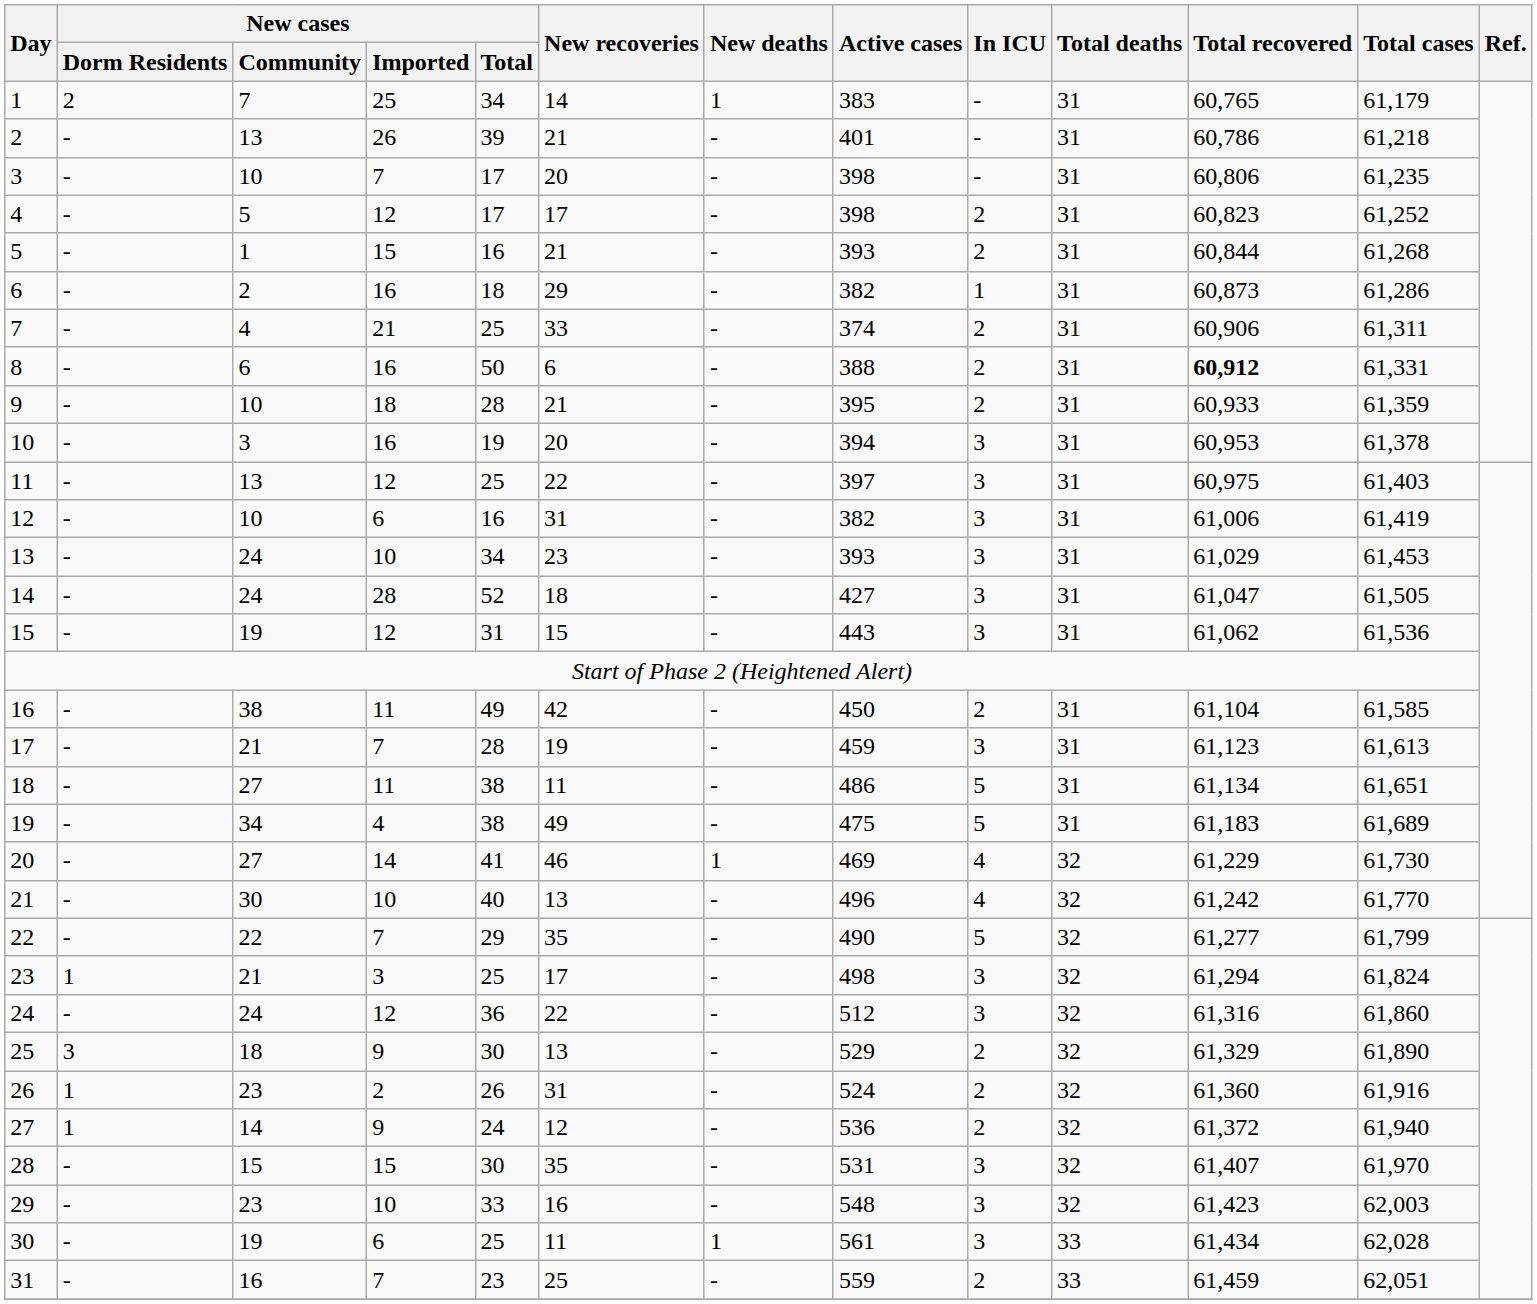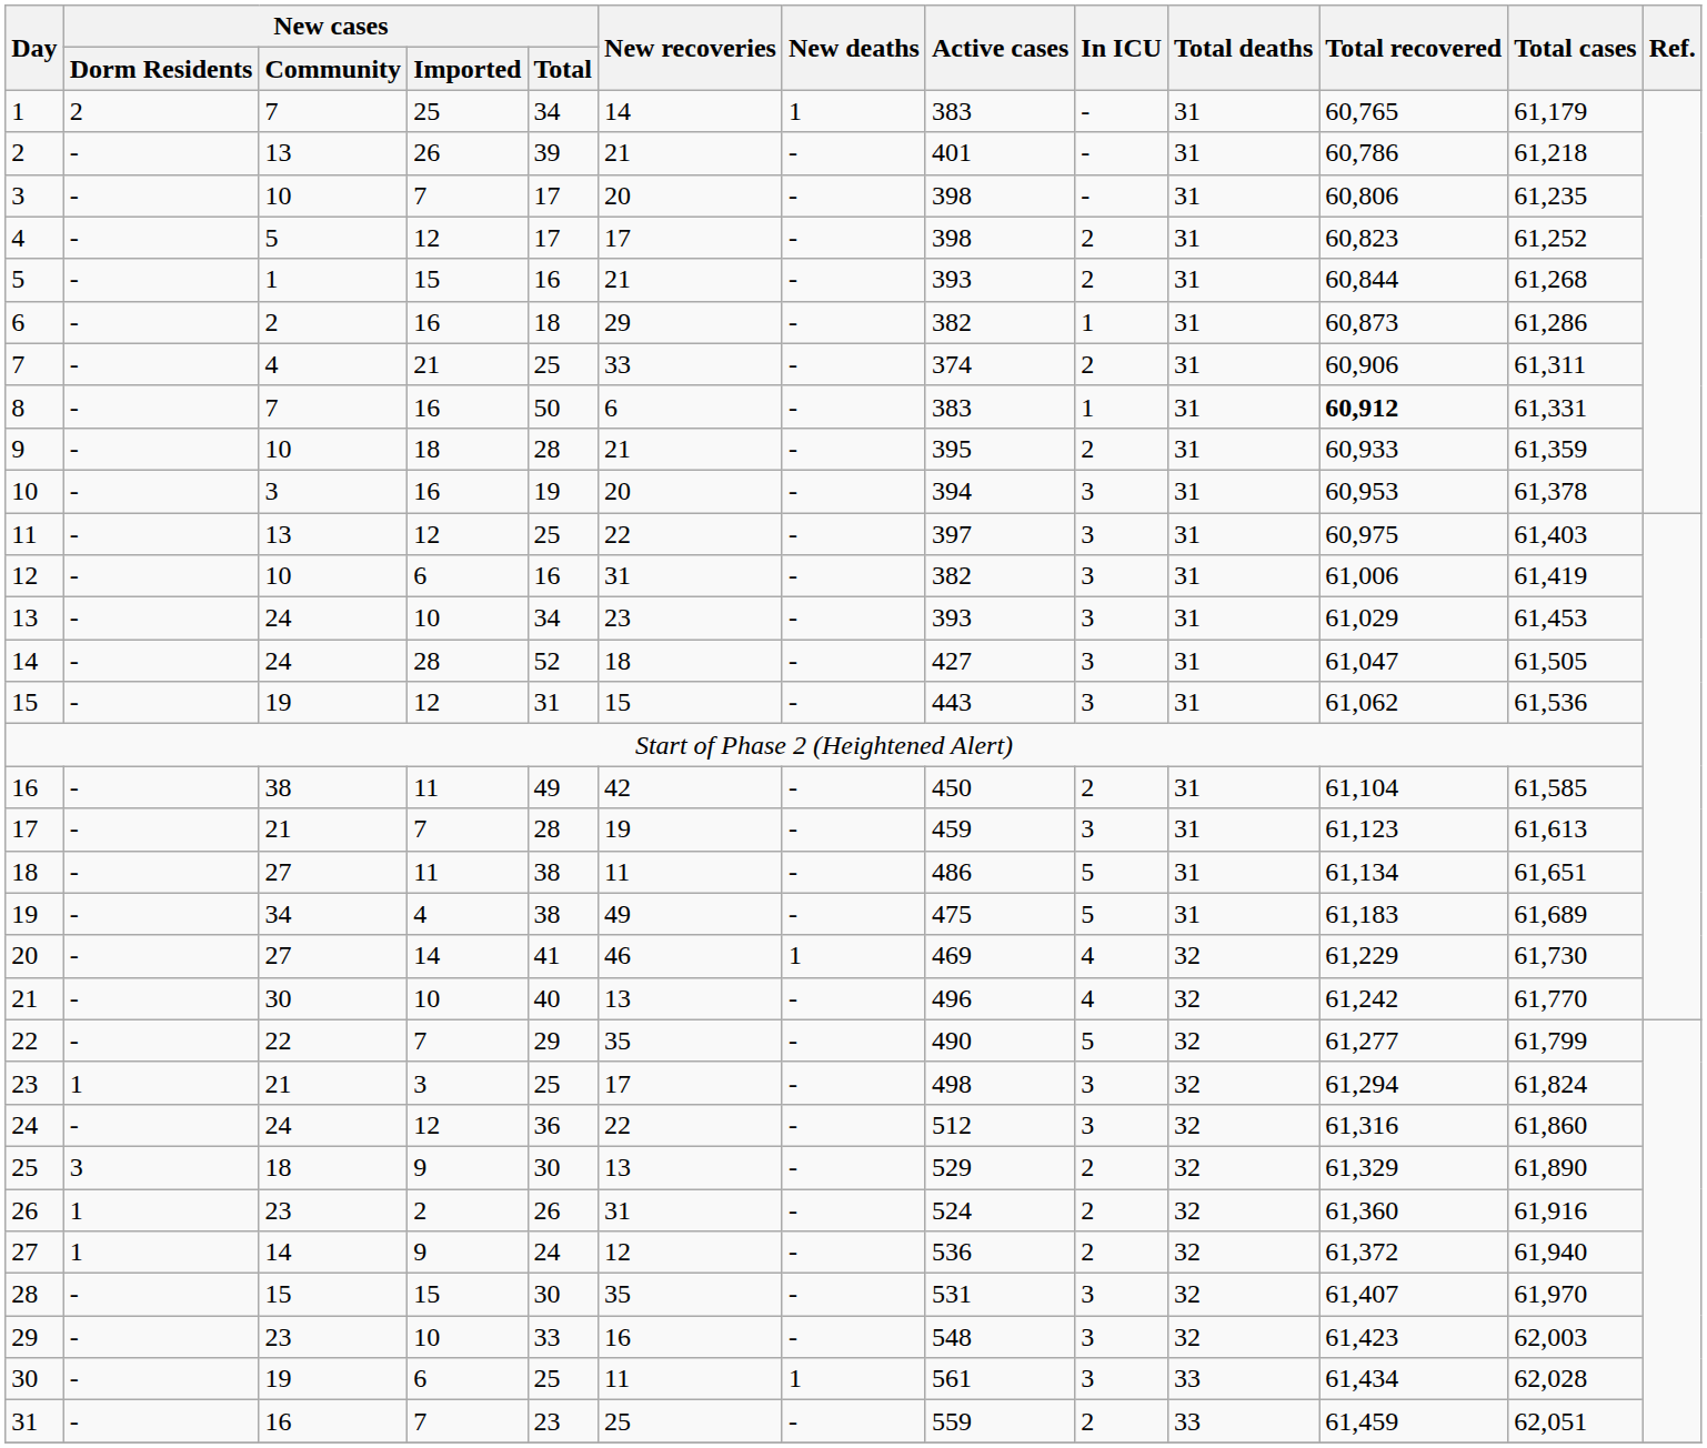 <table class="wikitable">
 <tr>
 <th rowspan="2">Day</th>
 <th colspan="4">New cases</th>
 <th rowspan="2">New recoveries</th>
 <th rowspan="2">New deaths</th>
 <th rowspan="2">Active cases</th>
 <th rowspan="2">In ICU</th>
 <th rowspan="2">Total deaths</th>
 <th rowspan="2">Total recovered</th>
 <th rowspan="2">Total cases</th>
 <th rowspan="2">Ref.</th>
 </tr>
 <tr>
 <th>Dorm Residents</th>
 <th>Community</th>
 <th>Imported</th>
 <th>Total</th>
 </tr>
 <tr>
 <td>1</td>
 <td>2</td>
 <td>7</td>
 <td>25</td>
 <td>34</td>
 <td>14</td>
 <td>1</td>
 <td>383</td>
 <td>-</td>
 <td>31</td>
 <td>60,765</td>
 <td>61,179</td>
 <td rowspan="10"></td>
 </tr>
 <tr>
 <td>2</td>
 <td>-</td>
 <td>13</td>
 <td>26</td>
 <td>39</td>
 <td>21</td>
 <td>-</td>
 <td>401</td>
 <td>-</td>
 <td>31</td>
 <td>60,786</td>
 <td>61,218</td>
 </tr>
 <tr>
 <td>3</td>
 <td>-</td>
 <td>10</td>
 <td>7</td>
 <td>17</td>
 <td>20</td>
 <td>-</td>
 <td>398</td>
 <td>-</td>
 <td>31</td>
 <td>60,806</td>
 <td>61,235</td>
 </tr>
 <tr>
 <td>4</td>
 <td>-</td>
 <td>5</td>
 <td>12</td>
 <td>17</td>
 <td>17</td>
 <td>-</td>
 <td>398</td>
 <td>2</td>
 <td>31</td>
 <td>60,823</td>
 <td>61,252</td>
 </tr>
 <tr>
 <td>5</td>
 <td>-</td>
 <td>1</td>
 <td>15</td>
 <td>16</td>
 <td>21</td>
 <td>-</td>
 <td>393</td>
 <td>2</td>
 <td>31</td>
 <td>60,844</td>
 <td>61,268</td>
 </tr>
 <tr>
 <td>6</td>
 <td>-</td>
 <td>2</td>
 <td>16</td>
 <td>18</td>
 <td>29</td>
 <td>-</td>
 <td>382</td>
 <td>1</td>
 <td>31</td>
 <td>60,873</td>
 <td>61,286</td>
 </tr>
 <tr>
 <td>7</td>
 <td>-</td>
 <td>4</td>
 <td>21</td>
 <td>25</td>
 <td>33</td>
 <td>-</td>
 <td>374</td>
 <td>2</td>
 <td>31</td>
 <td>60,906</td>
 <td>61,311</td>
 </tr>
 <tr>
 <td>8</td>
 <td>-</td>
-<td>6</td>
+<td>7</td>
 <td>16</td>
 <td>50</td>
 <td>6</td>
 <td>-</td>
-<td>388</td>
-<td>2</td>
+<td>383</td>
+<td>1</td>
 <td>31</td>
 <td><strong>60,912</strong></td>
 <td>61,331</td>
 </tr>
 <tr>
 <td>9</td>
 <td>-</td>
 <td>10</td>
 <td>18</td>
 <td>28</td>
 <td>21</td>
 <td>-</td>
 <td>395</td>
 <td>2</td>
 <td>31</td>
 <td>60,933</td>
 <td>61,359</td>
 </tr>
 <tr>
 <td>10</td>
 <td>-</td>
 <td>3</td>
 <td>16</td>
 <td>19</td>
 <td>20</td>
 <td>-</td>
 <td>394</td>
 <td>3</td>
 <td>31</td>
 <td>60,953</td>
 <td>61,378</td>
 </tr>
 <tr>
 <td>11</td>
 <td>-</td>
 <td>13</td>
 <td>12</td>
 <td>25</td>
 <td>22</td>
 <td>-</td>
 <td>397</td>
 <td>3</td>
 <td>31</td>
 <td>60,975</td>
 <td>61,403</td>
 <td rowspan="12"></td>
 </tr>
 <tr>
 <td>12</td>
 <td>-</td>
 <td>10</td>
 <td>6</td>
 <td>16</td>
 <td>31</td>
 <td>-</td>
 <td>382</td>
 <td>3</td>
 <td>31</td>
 <td>61,006</td>
 <td>61,419</td>
 </tr>
 <tr>
 <td>13</td>
 <td>-</td>
 <td>24</td>
 <td>10</td>
 <td>34</td>
 <td>23</td>
 <td>-</td>
 <td>393</td>
 <td>3</td>
 <td>31</td>
 <td>61,029</td>
 <td>61,453</td>
 </tr>
 <tr>
 <td>14</td>
 <td>-</td>
 <td>24</td>
 <td>28</td>
 <td>52</td>
 <td>18</td>
 <td>-</td>
 <td>427</td>
 <td>3</td>
 <td>31</td>
 <td>61,047</td>
 <td>61,505</td>
 </tr>
 <tr>
 <td>15</td>
 <td>-</td>
 <td>19</td>
 <td>12</td>
 <td>31</td>
 <td>15</td>
 <td>-</td>
 <td>443</td>
 <td>3</td>
 <td>31</td>
 <td>61,062</td>
 <td>61,536</td>
 </tr>
 <tr>
 <td colspan="12" align="center"><em>Start of Phase 2 (Heightened Alert)</em></td>
 </tr>
 <tr>
 <td>16</td>
 <td>-</td>
 <td>38</td>
 <td>11</td>
 <td>49</td>
 <td>42</td>
 <td>-</td>
 <td>450</td>
 <td>2</td>
 <td>31</td>
 <td>61,104</td>
 <td>61,585</td>
 </tr>
 <tr>
 <td>17</td>
 <td>-</td>
 <td>21</td>
 <td>7</td>
 <td>28</td>
 <td>19</td>
 <td>-</td>
 <td>459</td>
 <td>3</td>
 <td>31</td>
 <td>61,123</td>
 <td>61,613</td>
 </tr>
 <tr>
 <td>18</td>
 <td>-</td>
 <td>27</td>
 <td>11</td>
 <td>38</td>
 <td>11</td>
 <td>-</td>
 <td>486</td>
 <td>5</td>
 <td>31</td>
 <td>61,134</td>
 <td>61,651</td>
 </tr>
 <tr>
 <td>19</td>
 <td>-</td>
 <td>34</td>
 <td>4</td>
 <td>38</td>
 <td>49</td>
 <td>-</td>
 <td>475</td>
 <td>5</td>
 <td>31</td>
 <td>61,183</td>
 <td>61,689</td>
 </tr>
 <tr>
 <td>20</td>
 <td>-</td>
 <td>27</td>
 <td>14</td>
 <td>41</td>
 <td>46</td>
 <td>1</td>
 <td>469</td>
 <td>4</td>
 <td>32</td>
 <td>61,229</td>
 <td>61,730</td>
 </tr>
 <tr>
 <td>21</td>
 <td>-</td>
 <td>30</td>
 <td>10</td>
 <td>40</td>
 <td>13</td>
 <td>-</td>
 <td>496</td>
 <td>4</td>
 <td>32</td>
 <td>61,242</td>
 <td>61,770</td>
 </tr>
 <tr>
 <td>22</td>
 <td>-</td>
 <td>22</td>
 <td>7</td>
 <td>29</td>
 <td>35</td>
 <td>-</td>
 <td>490</td>
 <td>5</td>
 <td>32</td>
 <td>61,277</td>
 <td>61,799</td>
 <td rowspan="10"></td>
 </tr>
 <tr>
 <td>23</td>
 <td>1</td>
 <td>21</td>
 <td>3</td>
 <td>25</td>
 <td>17</td>
 <td>-</td>
 <td>498</td>
 <td>3</td>
 <td>32</td>
 <td>61,294</td>
 <td>61,824</td>
 </tr>
 <tr>
 <td>24</td>
 <td>-</td>
 <td>24</td>
 <td>12</td>
 <td>36</td>
 <td>22</td>
 <td>-</td>
 <td>512</td>
 <td>3</td>
 <td>32</td>
 <td>61,316</td>
 <td>61,860</td>
 </tr>
 <tr>
 <td>25</td>
 <td>3</td>
 <td>18</td>
 <td>9</td>
 <td>30</td>
 <td>13</td>
 <td>-</td>
 <td>529</td>
 <td>2</td>
 <td>32</td>
 <td>61,329</td>
 <td>61,890</td>
 </tr>
 <tr>
 <td>26</td>
 <td>1</td>
 <td>23</td>
 <td>2</td>
 <td>26</td>
 <td>31</td>
 <td>-</td>
 <td>524</td>
 <td>2</td>
 <td>32</td>
 <td>61,360</td>
 <td>61,916</td>
 </tr>
 <tr>
 <td>27</td>
 <td>1</td>
 <td>14</td>
 <td>9</td>
 <td>24</td>
 <td>12</td>
 <td>-</td>
 <td>536</td>
 <td>2</td>
 <td>32</td>
 <td>61,372</td>
 <td>61,940</td>
 </tr>
 <tr>
 <td>28</td>
 <td>-</td>
 <td>15</td>
 <td>15</td>
 <td>30</td>
 <td>35</td>
 <td>-</td>
 <td>531</td>
 <td>3</td>
 <td>32</td>
 <td>61,407</td>
 <td>61,970</td>
 </tr>
 <tr>
 <td>29</td>
 <td>-</td>
 <td>23</td>
 <td>10</td>
 <td>33</td>
 <td>16</td>
 <td>-</td>
 <td>548</td>
 <td>3</td>
 <td>32</td>
 <td>61,423</td>
 <td>62,003</td>
 </tr>
 <tr>
 <td>30</td>
 <td>-</td>
 <td>19</td>
 <td>6</td>
 <td>25</td>
 <td>11</td>
 <td>1</td>
 <td>561</td>
 <td>3</td>
 <td>33</td>
 <td>61,434</td>
 <td>62,028</td>
 </tr>
 <tr>
 <td>31</td>
 <td>-</td>
 <td>16</td>
 <td>7</td>
 <td>23</td>
 <td>25</td>
 <td>-</td>
 <td>559</td>
 <td>2</td>
 <td>33</td>
 <td>61,459</td>
 <td>62,051</td>
 </tr>
 <tr>
 </tr>
 </table>
